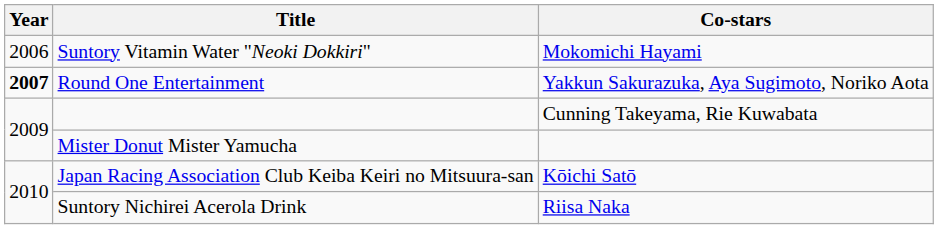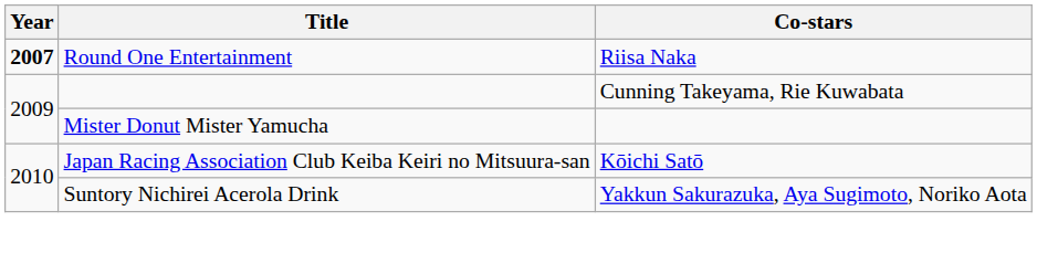 <table class="wikitable">
 <tr>
 <th>Year</th>
 <th>Title</th>
 <th>Co-stars</th>
 </tr>
 <tr>
-<td>2006</td>
-<td><a href='#'>Suntory</a> Vitamin Water "<em>Neoki Dokkiri</em>"</td>
-<td><a href='#'>Mokomichi Hayami</a></td>
-</tr>
-<tr>
 <td><strong>2007</strong></td>
 <td><a href='#'>Round One Entertainment</a></td>
-<td><a href='#'>Yakkun Sakurazuka</a>, <a href='#'>Aya Sugimoto</a>, Noriko Aota</td>
+<td><a href='#'>Riisa Naka</a></td>
 </tr>
 <tr>
 <td rowspan="2">2009</td>
 <td> </td>
 <td>Cunning Takeyama, Rie Kuwabata</td>
 </tr>
 <tr>
 <td><a href='#'>Mister Donut</a> Mister Yamucha</td>
 <td></td>
 </tr>
 <tr>
 <td rowspan="2">2010</td>
 <td><a href='#'>Japan Racing Association</a> Club Keiba Keiri no Mitsuura-san</td>
 <td><a href='#'>Kōichi Satō</a></td>
 </tr>
 <tr>
 <td>Suntory Nichirei Acerola Drink</td>
-<td><a href='#'>Riisa Naka</a></td>
+<td><a href='#'>Yakkun Sakurazuka</a>, <a href='#'>Aya Sugimoto</a>, Noriko Aota</td>
 </tr>
 </table>
